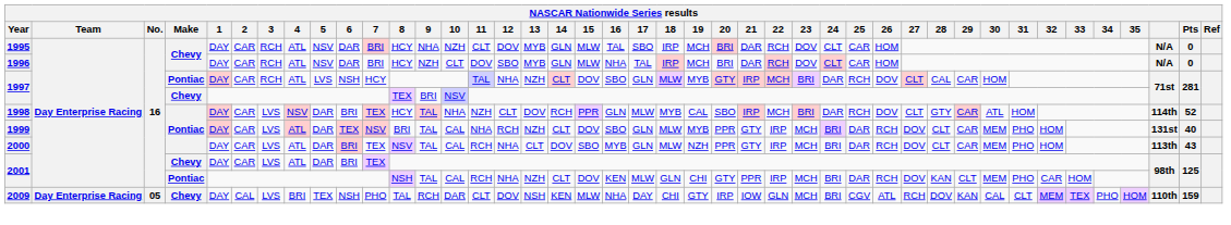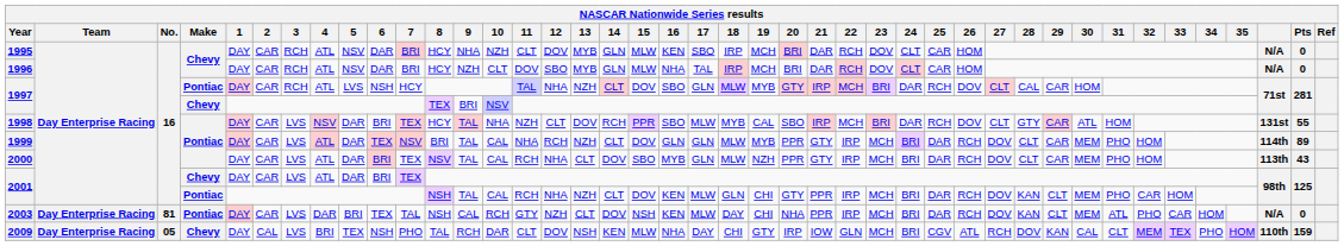 <table class="wikitable" style="text-align:center; font-size:75%">
 <tr>
 <th colspan=42><a href='#'>NASCAR Nationwide Series</a> results</th>
 </tr>
 <tr>
 <th>Year</th>
 <th>Team</th>
 <th>No.</th>
 <th>Make</th>
 <th>1</th>
 <th>2</th>
 <th>3</th>
 <th>4</th>
 <th>5</th>
 <th>6</th>
 <th>7</th>
 <th>8</th>
 <th>9</th>
 <th>10</th>
 <th>11</th>
 <th>12</th>
 <th>13</th>
 <th>14</th>
 <th>15</th>
 <th>16</th>
 <th>17</th>
 <th>18</th>
 <th>19</th>
 <th>20</th>
 <th>21</th>
 <th>22</th>
 <th>23</th>
 <th>24</th>
 <th>25</th>
 <th>26</th>
 <th>27</th>
 <th>28</th>
 <th>29</th>
 <th>30</th>
 <th>31</th>
 <th>32</th>
 <th>33</th>
 <th>34</th>
 <th>35</th>
 <th></th>
 <th>Pts</th>
 <th>Ref</th>
 </tr>
 <tr>
 <th><a href='#'>1995</a></th>
 <th rowspan=9 nowrap><a href='#'>Day Enterprise Racing</a></th>
 <th rowspan=9>16</th>
 <th rowspan=2><a href='#'>Chevy</a></th>
 <td><a href='#'>DAY</a></td>
 <td><a href='#'>CAR</a></td>
 <td><a href='#'>RCH</a></td>
 <td><a href='#'>ATL</a></td>
 <td><a href='#'>NSV</a></td>
 <td><a href='#'>DAR</a></td>
 <td style="background:#FFCFCF;"><a href='#'>BRI</a><br></td>
 <td><a href='#'>HCY</a></td>
 <td><a href='#'>NHA</a></td>
 <td><a href='#'>NZH</a></td>
 <td><a href='#'>CLT</a></td>
 <td><a href='#'>DOV</a></td>
 <td><a href='#'>MYB</a></td>
 <td><a href='#'>GLN</a></td>
 <td><a href='#'>MLW</a></td>
-<td><a href='#'>TAL</a></td>
+<td><a href='#'>KEN</a></td>
 <td><a href='#'>SBO</a></td>
 <td><a href='#'>IRP</a></td>
 <td><a href='#'>MCH</a></td>
 <td style="background:#FFCFCF;"><a href='#'>BRI</a><br></td>
 <td><a href='#'>DAR</a></td>
 <td><a href='#'>RCH</a></td>
 <td><a href='#'>DOV</a></td>
 <td><a href='#'>CLT</a></td>
 <td><a href='#'>CAR</a></td>
 <td><a href='#'>HOM</a></td>
 <td colspan=9></td>
 <th>N/A</th>
 <th>0</th>
 <th></th>
 </tr>
 <tr>
 <th><a href='#'>1996</a></th>
 <td><a href='#'>DAY</a></td>
 <td><a href='#'>CAR</a></td>
 <td><a href='#'>RCH</a></td>
 <td><a href='#'>ATL</a></td>
 <td><a href='#'>NSV</a></td>
 <td><a href='#'>DAR</a></td>
 <td><a href='#'>BRI</a></td>
 <td><a href='#'>HCY</a></td>
 <td><a href='#'>NZH</a></td>
 <td><a href='#'>CLT</a></td>
 <td><a href='#'>DOV</a></td>
 <td><a href='#'>SBO</a></td>
 <td><a href='#'>MYB</a></td>
 <td><a href='#'>GLN</a></td>
 <td><a href='#'>MLW</a></td>
 <td><a href='#'>NHA</a></td>
 <td><a href='#'>TAL</a></td>
 <td style="background:#FFCFCF;"><a href='#'>IRP</a><br></td>
 <td><a href='#'>MCH</a></td>
 <td><a href='#'>BRI</a></td>
 <td><a href='#'>DAR</a></td>
 <td style="background:#FFCFCF;"><a href='#'>RCH</a><br></td>
 <td><a href='#'>DOV</a></td>
 <td style="background:#FFCFCF;"><a href='#'>CLT</a><br></td>
 <td><a href='#'>CAR</a></td>
 <td><a href='#'>HOM</a></td>
 <td colspan=9></td>
 <th>N/A</th>
 <th>0</th>
 <th></th>
 </tr>
 <tr>
 <th rowspan=2><a href='#'>1997</a></th>
 <th><a href='#'>Pontiac</a></th>
 <td style="background:#FFCFCF;"><a href='#'>DAY</a><br></td>
 <td><a href='#'>CAR</a></td>
 <td><a href='#'>RCH</a></td>
 <td><a href='#'>ATL</a></td>
 <td><a href='#'>LVS</a></td>
 <td><a href='#'>NSH</a></td>
 <td><a href='#'>HCY</a></td>
 <td colspan=3></td>
 <td style="background:#CFCFFF;"><a href='#'>TAL</a><br></td>
 <td><a href='#'>NHA</a></td>
 <td><a href='#'>NZH</a></td>
 <td style="background:#FFCFCF;"><a href='#'>CLT</a><br></td>
 <td><a href='#'>DOV</a></td>
 <td><a href='#'>SBO</a></td>
 <td><a href='#'>GLN</a></td>
 <td style="background:#EFCFFF;"><a href='#'>MLW</a><br></td>
 <td><a href='#'>MYB</a></td>
 <td style="background:#FFCFCF;"><a href='#'>GTY</a><br></td>
 <td style="background:#FFCFCF;"><a href='#'>IRP</a><br></td>
 <td style="background:#FFCFCF;"><a href='#'>MCH</a><br></td>
 <td style="background:#EFCFFF;"><a href='#'>BRI</a><br></td>
 <td><a href='#'>DAR</a></td>
 <td><a href='#'>RCH</a></td>
 <td><a href='#'>DOV</a></td>
 <td style="background:#FFCFCF;"><a href='#'>CLT</a><br></td>
 <td><a href='#'>CAL</a></td>
 <td><a href='#'>CAR</a></td>
 <td><a href='#'>HOM</a></td>
 <td colspan=5></td>
 <th rowspan=2>71st</th>
 <th rowspan=2>281</th>
 <th rowspan=2></th>
 </tr>
 <tr>
 <th><a href='#'>Chevy</a></th>
 <td colspan=7></td>
 <td style="background:#EFCFFF;"><a href='#'>TEX</a><br></td>
 <td><a href='#'>BRI</a></td>
 <td style="background:#CFCFFF;"><a href='#'>NSV</a><br></td>
 <td colspan=25></td>
 </tr>
 <tr>
 <th><a href='#'>1998</a></th>
 <th rowspan=3><a href='#'>Pontiac</a></th>
 <td style="background:#FFCFCF;"><a href='#'>DAY</a><br></td>
 <td><a href='#'>CAR</a></td>
 <td><a href='#'>LVS</a></td>
 <td style="background:#FFCFCF;"><a href='#'>NSV</a><br></td>
 <td><a href='#'>DAR</a></td>
 <td><a href='#'>BRI</a></td>
 <td style="background:#FFCFCF;"><a href='#'>TEX</a><br></td>
 <td><a href='#'>HCY</a></td>
 <td style="background:#FFCFCF;"><a href='#'>TAL</a><br></td>
 <td><a href='#'>NHA</a></td>
 <td><a href='#'>NZH</a></td>
 <td><a href='#'>CLT</a></td>
 <td><a href='#'>DOV</a></td>
 <td><a href='#'>RCH</a></td>
 <td style="background:#EFCFFF;"><a href='#'>PPR</a><br></td>
-<td><a href='#'>GLN</a></td>
+<td><a href='#'>SBO</a></td>
 <td><a href='#'>MLW</a></td>
 <td><a href='#'>MYB</a></td>
 <td><a href='#'>CAL</a></td>
 <td><a href='#'>SBO</a></td>
 <td style="background:#FFCFCF;"><a href='#'>IRP</a><br></td>
 <td><a href='#'>MCH</a></td>
 <td style="background:#FFCFCF;"><a href='#'>BRI</a><br></td>
 <td><a href='#'>DAR</a></td>
 <td><a href='#'>RCH</a></td>
 <td><a href='#'>DOV</a></td>
 <td><a href='#'>CLT</a></td>
 <td><a href='#'>GTY</a></td>
 <td style="background:#FFCFCF;"><a href='#'>CAR</a><br></td>
 <td><a href='#'>ATL</a></td>
 <td><a href='#'>HOM</a></td>
 <td colspan=4></td>
-<th>114th</th>
-<th>52</th>
+<th>131st</th>
+<th>55</th>
 <th></th>
 </tr>
 <tr>
 <th><a href='#'>1999</a></th>
 <td style="background:#FFCFCF;"><a href='#'>DAY</a><br></td>
 <td><a href='#'>CAR</a></td>
 <td><a href='#'>LVS</a></td>
 <td style="background:#FFCFCF;"><a href='#'>ATL</a><br></td>
 <td><a href='#'>DAR</a></td>
 <td style="background:#FFCFCF;"><a href='#'>TEX</a><br></td>
 <td style="background:#FFCFCF;"><a href='#'>NSV</a><br></td>
 <td><a href='#'>BRI</a></td>
 <td><a href='#'>TAL</a></td>
 <td><a href='#'>CAL</a></td>
 <td><a href='#'>NHA</a></td>
 <td><a href='#'>RCH</a></td>
 <td><a href='#'>NZH</a></td>
 <td><a href='#'>CLT</a></td>
 <td><a href='#'>DOV</a></td>
-<td><a href='#'>SBO</a></td>
+<td><a href='#'>GLN</a></td>
 <td><a href='#'>GLN</a></td>
 <td><a href='#'>MLW</a></td>
 <td><a href='#'>MYB</a></td>
 <td><a href='#'>PPR</a></td>
 <td><a href='#'>GTY</a></td>
 <td><a href='#'>IRP</a></td>
 <td><a href='#'>MCH</a></td>
 <td style="background:#EFCFFF;"><a href='#'>BRI</a><br></td>
 <td><a href='#'>DAR</a></td>
 <td><a href='#'>RCH</a></td>
 <td><a href='#'>DOV</a></td>
 <td><a href='#'>CLT</a></td>
 <td><a href='#'>CAR</a></td>
 <td><a href='#'>MEM</a></td>
 <td><a href='#'>PHO</a></td>
 <td><a href='#'>HOM</a></td>
 <td colspan=3></td>
-<th>131st</th>
-<th>40</th>
+<th>114th</th>
+<th>89</th>
 <th></th>
 </tr>
 <tr>
 <th><a href='#'>2000</a></th>
 <td><a href='#'>DAY</a></td>
 <td><a href='#'>CAR</a></td>
 <td><a href='#'>LVS</a></td>
 <td><a href='#'>ATL</a></td>
 <td><a href='#'>DAR</a></td>
 <td style="background:#FFCFCF;"><a href='#'>BRI</a><br></td>
 <td><a href='#'>TEX</a></td>
 <td style="background:#EFCFFF;"><a href='#'>NSV</a><br></td>
 <td><a href='#'>TAL</a></td>
 <td><a href='#'>CAL</a></td>
 <td><a href='#'>RCH</a></td>
 <td><a href='#'>NHA</a></td>
 <td><a href='#'>CLT</a></td>
 <td><a href='#'>DOV</a></td>
 <td><a href='#'>SBO</a></td>
 <td><a href='#'>MYB</a></td>
 <td><a href='#'>GLN</a></td>
 <td><a href='#'>MLW</a></td>
 <td><a href='#'>NZH</a></td>
 <td><a href='#'>PPR</a></td>
 <td><a href='#'>GTY</a></td>
 <td><a href='#'>IRP</a></td>
 <td><a href='#'>MCH</a></td>
 <td><a href='#'>BRI</a></td>
 <td><a href='#'>DAR</a></td>
 <td><a href='#'>RCH</a></td>
 <td><a href='#'>DOV</a></td>
 <td><a href='#'>CLT</a></td>
 <td><a href='#'>CAR</a></td>
 <td><a href='#'>MEM</a></td>
 <td><a href='#'>PHO</a></td>
 <td><a href='#'>HOM</a></td>
 <td colspan=3></td>
 <th>113th</th>
 <th>43</th>
 <th></th>
 </tr>
 <tr>
 <th rowspan=2><a href='#'>2001</a></th>
 <th><a href='#'>Chevy</a></th>
 <td><a href='#'>DAY</a></td>
 <td><a href='#'>CAR</a></td>
 <td><a href='#'>LVS</a></td>
 <td><a href='#'>ATL</a></td>
 <td><a href='#'>DAR</a></td>
 <td><a href='#'>BRI</a></td>
 <td style="background:#EFCFFF;"><a href='#'>TEX</a><br></td>
 <td colspan=28></td>
 <th rowspan=2>98th</th>
 <th rowspan=2>125</th>
 <th rowspan=2></th>
 </tr>
 <tr>
 <th><a href='#'>Pontiac</a></th>
 <td colspan=7></td>
 <td style="background:#EFCFFF;"><a href='#'>NSH</a><br></td>
 <td><a href='#'>TAL</a></td>
 <td><a href='#'>CAL</a></td>
 <td><a href='#'>RCH</a></td>
 <td><a href='#'>NHA</a></td>
 <td><a href='#'>NZH</a></td>
 <td><a href='#'>CLT</a></td>
 <td><a href='#'>DOV</a></td>
 <td><a href='#'>KEN</a></td>
 <td><a href='#'>MLW</a></td>
 <td><a href='#'>GLN</a></td>
 <td><a href='#'>CHI</a></td>
 <td><a href='#'>GTY</a></td>
 <td><a href='#'>PPR</a></td>
 <td><a href='#'>IRP</a></td>
 <td><a href='#'>MCH</a></td>
 <td><a href='#'>BRI</a></td>
 <td><a href='#'>DAR</a></td>
 <td><a href='#'>RCH</a></td>
 <td><a href='#'>DOV</a></td>
 <td><a href='#'>KAN</a></td>
 <td><a href='#'>CLT</a></td>
 <td><a href='#'>MEM</a></td>
 <td><a href='#'>PHO</a></td>
 <td><a href='#'>CAR</a></td>
 <td><a href='#'>HOM</a></td>
 <td colspan=2></td>
 </tr>
 <tr>
+<th><a href='#'>2003</a></th>
+<th><a href='#'>Day Enterprise Racing</a></th>
+<th>81</th>
+<th><a href='#'>Pontiac</a></th>
+<td style="background:#FFCFCF;"><a href='#'>DAY</a><br></td>
+<td><a href='#'>CAR</a></td>
+<td><a href='#'>LVS</a></td>
+<td><a href='#'>DAR</a></td>
+<td><a href='#'>BRI</a></td>
+<td><a href='#'>TEX</a></td>
+<td><a href='#'>TAL</a></td>
+<td><a href='#'>NSH</a></td>
+<td><a href='#'>CAL</a></td>
+<td><a href='#'>RCH</a></td>
+<td><a href='#'>GTY</a></td>
+<td><a href='#'>NZH</a></td>
+<td><a href='#'>CLT</a></td>
+<td><a href='#'>DOV</a></td>
+<td><a href='#'>NSH</a></td>
+<td><a href='#'>KEN</a></td>
+<td><a href='#'>MLW</a></td>
+<td><a href='#'>DAY</a></td>
+<td><a href='#'>CHI</a></td>
+<td><a href='#'>NHA</a></td>
+<td><a href='#'>PPR</a></td>
+<td><a href='#'>IRP</a></td>
+<td><a href='#'>MCH</a></td>
+<td><a href='#'>BRI</a></td>
+<td><a href='#'>DAR</a></td>
+<td><a href='#'>RCH</a></td>
+<td><a href='#'>DOV</a></td>
+<td><a href='#'>KAN</a></td>
+<td><a href='#'>CLT</a></td>
+<td><a href='#'>MEM</a></td>
+<td><a href='#'>ATL</a></td>
+<td><a href='#'>PHO</a></td>
+<td><a href='#'>CAR</a></td>
+<td><a href='#'>HOM</a></td>
+<td></td>
+<th>N/A</th>
+<th>0</th>
+<th></th>
+</tr>
+<tr>
 <th><a href='#'>2009</a></th>
 <th><a href='#'>Day Enterprise Racing</a></th>
 <th>05</th>
 <th><a href='#'>Chevy</a></th>
 <td><a href='#'>DAY</a></td>
 <td><a href='#'>CAL</a></td>
 <td><a href='#'>LVS</a></td>
 <td><a href='#'>BRI</a></td>
 <td><a href='#'>TEX</a></td>
 <td><a href='#'>NSH</a></td>
 <td><a href='#'>PHO</a></td>
 <td><a href='#'>TAL</a></td>
 <td><a href='#'>RCH</a></td>
 <td><a href='#'>DAR</a></td>
 <td><a href='#'>CLT</a></td>
 <td><a href='#'>DOV</a></td>
 <td><a href='#'>NSH</a></td>
 <td><a href='#'>KEN</a></td>
 <td><a href='#'>MLW</a></td>
 <td><a href='#'>NHA</a></td>
 <td><a href='#'>DAY</a></td>
 <td><a href='#'>CHI</a></td>
 <td><a href='#'>GTY</a></td>
 <td><a href='#'>IRP</a></td>
 <td><a href='#'>IOW</a></td>
 <td><a href='#'>GLN</a></td>
 <td><a href='#'>MCH</a></td>
 <td><a href='#'>BRI</a></td>
 <td><a href='#'>CGV</a></td>
 <td><a href='#'>ATL</a></td>
 <td><a href='#'>RCH</a></td>
 <td><a href='#'>DOV</a></td>
 <td><a href='#'>KAN</a></td>
 <td><a href='#'>CAL</a></td>
 <td><a href='#'>CLT</a></td>
 <td style="background:#EFCFFF;"><a href='#'>MEM</a><br></td>
 <td style="background:#EFCFFF;"><a href='#'>TEX</a><br></td>
 <td><a href='#'>PHO</a></td>
 <td style="background:#EFCFFF;"><a href='#'>HOM</a><br></td>
 <th>110th</th>
 <th>159</th>
 <th></th>
 </tr>
 </table>
